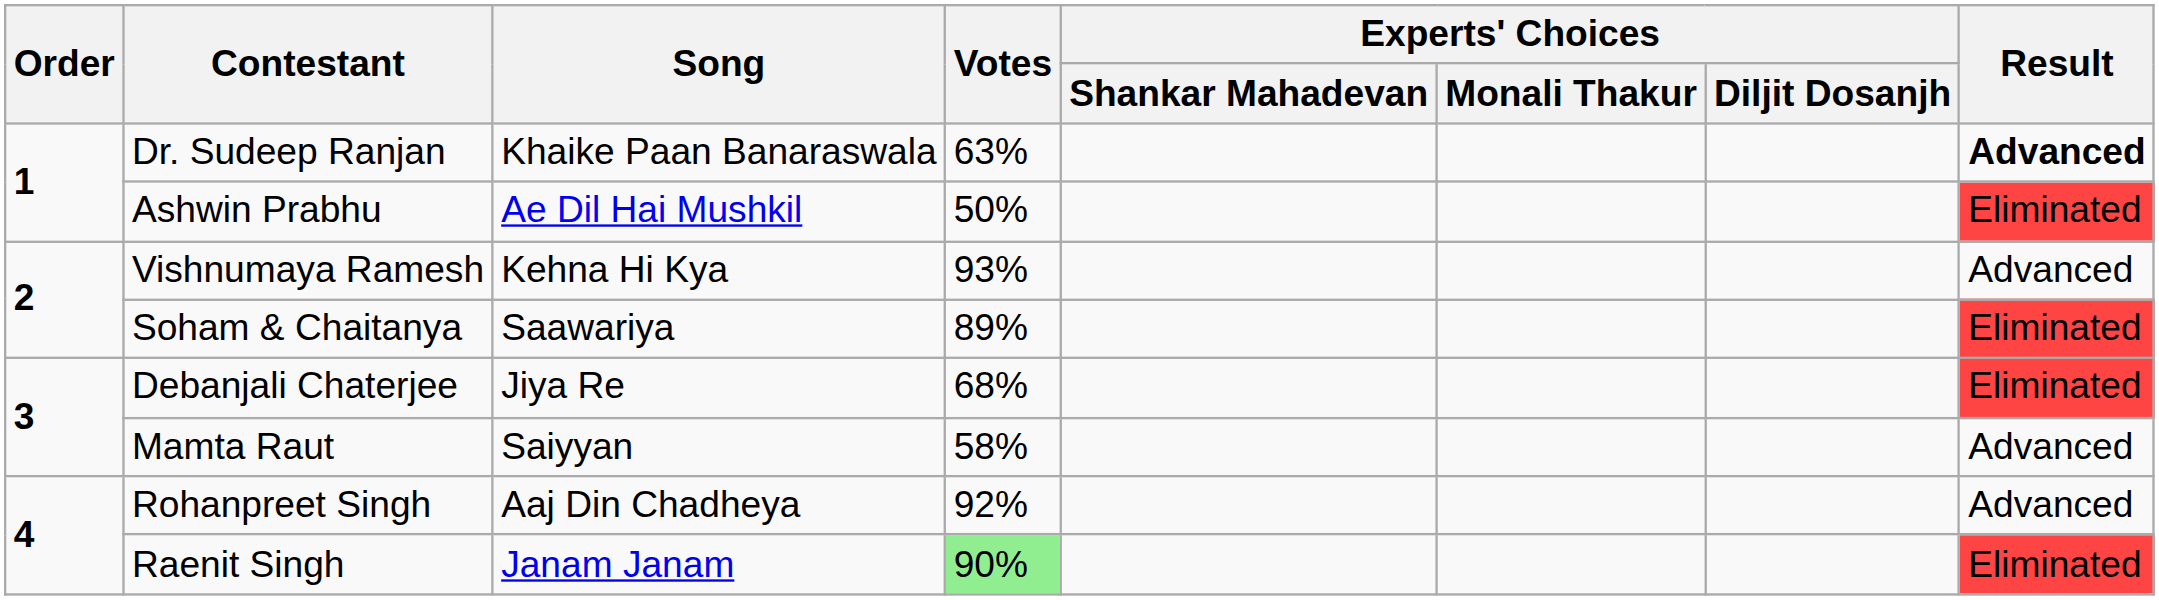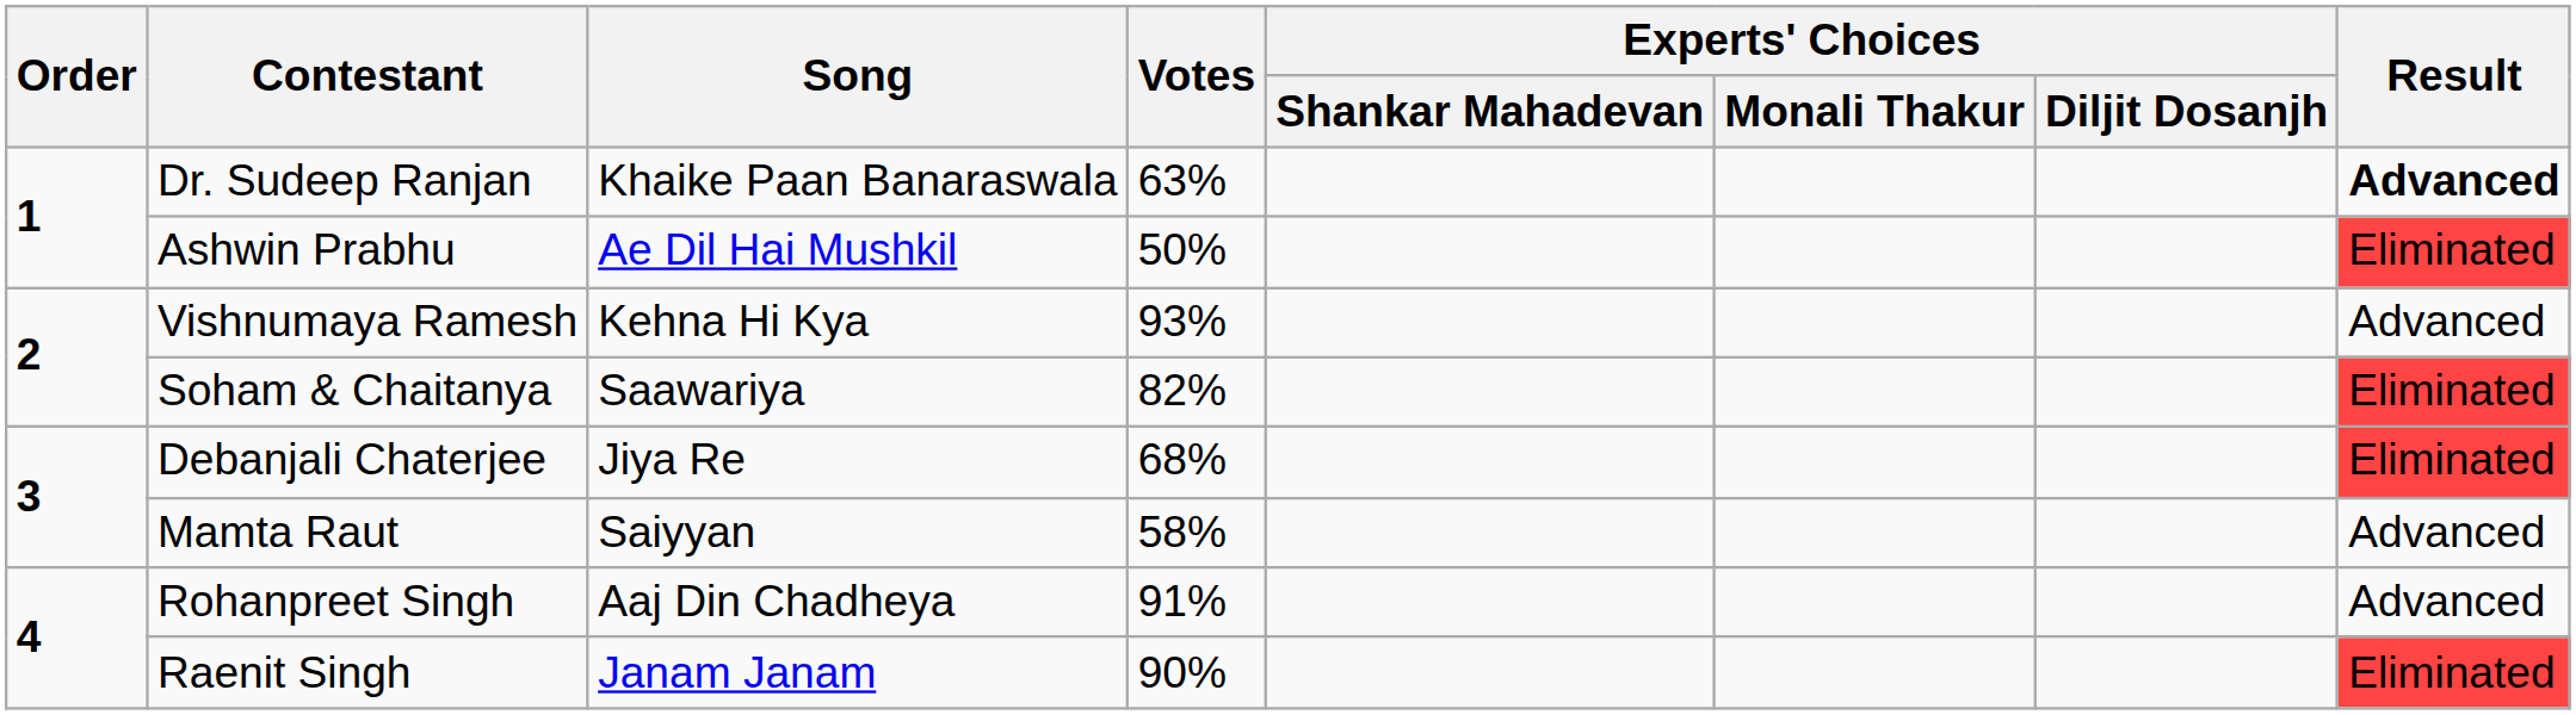 <table class="wikitable sortable mw-collapsible">
 <tr>
 <th rowspan="2">Order</th>
 <th rowspan="2">Contestant</th>
 <th rowspan="2">Song</th>
 <th rowspan="2">Votes</th>
 <th colspan="3">Experts' Choices</th>
 <th rowspan="2">Result</th>
 </tr>
 <tr>
 <th>Shankar Mahadevan</th>
 <th>Monali Thakur</th>
 <th>Diljit Dosanjh</th>
 </tr>
 <tr>
 <td rowspan="2"><strong>1</strong></td>
 <td>Dr. Sudeep Ranjan</td>
 <td>Khaike Paan Banaraswala</td>
 <td>63%</td>
 <td></td>
 <td></td>
 <td></td>
 <td><strong>Advanced</strong></td>
 </tr>
 <tr>
 <td>Ashwin Prabhu</td>
 <td><a href='#'>Ae Dil Hai Mushkil</a></td>
 <td>50%</td>
 <td></td>
 <td></td>
 <td></td>
 <td bgcolor="#ff4444">Eliminated</td>
 </tr>
 <tr>
 <td rowspan="2"><strong>2</strong></td>
 <td>Vishnumaya Ramesh</td>
 <td>Kehna Hi Kya</td>
 <td>93%</td>
 <td></td>
 <td></td>
 <td></td>
 <td>Advanced</td>
 </tr>
 <tr>
 <td>Soham & Chaitanya</td>
 <td>Saawariya</td>
-<td>89%</td>
+<td>82%</td>
 <td></td>
 <td></td>
 <td></td>
 <td bgcolor="#ff4444">Eliminated</td>
 </tr>
 <tr>
 <td rowspan="2"><strong>3</strong></td>
 <td>Debanjali Chaterjee</td>
 <td>Jiya Re</td>
 <td>68%</td>
 <td></td>
 <td></td>
 <td></td>
 <td bgcolor="#ff4444">Eliminated</td>
 </tr>
 <tr>
 <td>Mamta Raut</td>
 <td>Saiyyan</td>
 <td>58%</td>
 <td></td>
 <td></td>
 <td></td>
 <td>Advanced</td>
 </tr>
 <tr>
 <td rowspan="2"><strong>4</strong></td>
 <td>Rohanpreet Singh</td>
 <td>Aaj Din Chadheya</td>
-<td>92%</td>
+<td>91%</td>
 <td></td>
 <td></td>
 <td></td>
 <td>Advanced</td>
 </tr>
 <tr>
 <td>Raenit Singh</td>
 <td><a href='#'>Janam Janam</a></td>
-<td style="background: lightgreen;">90%</td>
+<td>90%</td>
 <td></td>
 <td></td>
 <td></td>
 <td bgcolor="#ff4444">Eliminated</td>
 </tr>
 </table>
